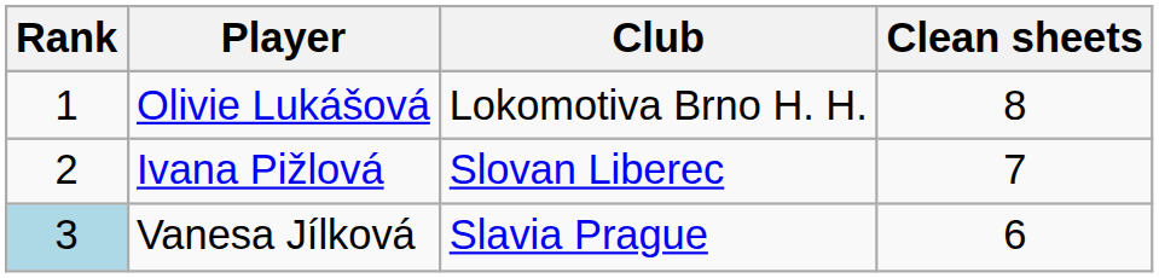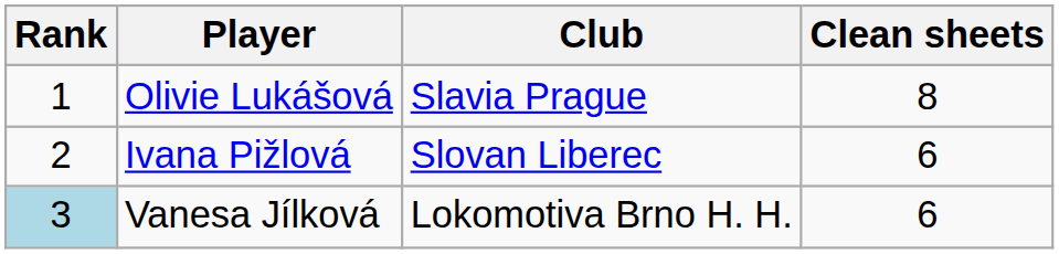 <table class="wikitable" style="text-align:center">
 <tr>
 <th>Rank</th>
 <th>Player</th>
 <th>Club</th>
 <th>Clean sheets</th>
 </tr>
 <tr>
 <td>1</td>
 <td align="left"> <a href='#'>Olivie Lukášová</a></td>
-<td align="left">Lokomotiva Brno H. H.</td>
+<td align="left"><a href='#'>Slavia Prague</a></td>
 <td>8</td>
 </tr>
 <tr>
 <td>2</td>
 <td align="left"> <a href='#'>Ivana Pižlová</a></td>
 <td align="left"><a href='#'>Slovan Liberec</a></td>
-<td>7</td>
+<td>6</td>
 </tr>
 <tr>
 <td style="background: lightblue;">3</td>
 <td align="left"> Vanesa Jílková</td>
-<td align="left"><a href='#'>Slavia Prague</a></td>
+<td align="left">Lokomotiva Brno H. H.</td>
 <td>6</td>
 </tr>
 </table>
